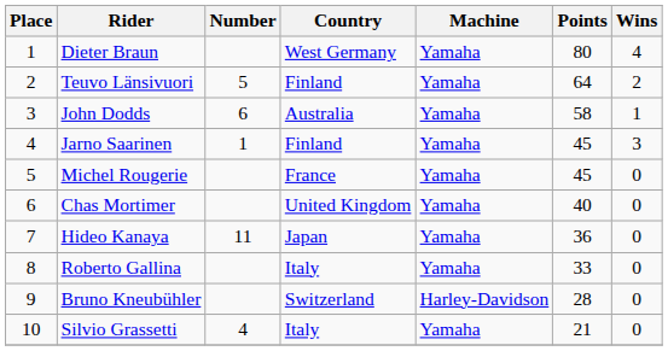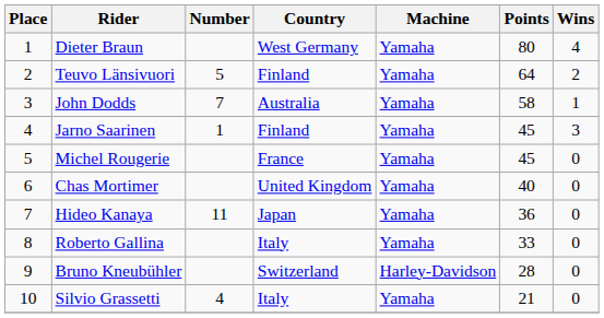 <table class="wikitable" style="font-size: 95%;">
 <tr>
 <th>Place</th>
 <th>Rider</th>
 <th>Number</th>
 <th>Country</th>
 <th>Machine</th>
 <th>Points</th>
 <th>Wins</th>
 </tr>
 <tr>
 <td align="center">1</td>
 <td> <a href='#'>Dieter Braun</a></td>
 <td></td>
 <td><a href='#'>West Germany</a></td>
 <td><a href='#'>Yamaha</a></td>
 <td align="center">80</td>
 <td align="center">4</td>
 </tr>
 <tr>
 <td align="center">2</td>
 <td> <a href='#'>Teuvo Länsivuori</a></td>
 <td align="center">5</td>
 <td><a href='#'>Finland</a></td>
 <td><a href='#'>Yamaha</a></td>
 <td align="center">64</td>
 <td align="center">2</td>
 </tr>
 <tr>
 <td align="center">3</td>
 <td> <a href='#'>John Dodds</a></td>
-<td align="center">6</td>
+<td align="center">7</td>
 <td><a href='#'>Australia</a></td>
 <td><a href='#'>Yamaha</a></td>
 <td align="center">58</td>
 <td align="center">1</td>
 </tr>
 <tr>
 <td align="center">4</td>
 <td> <a href='#'>Jarno Saarinen</a></td>
 <td align="center">1</td>
 <td><a href='#'>Finland</a></td>
 <td><a href='#'>Yamaha</a></td>
 <td align="center">45</td>
 <td align="center">3</td>
 </tr>
 <tr>
 <td align="center">5</td>
 <td> <a href='#'>Michel Rougerie</a></td>
 <td></td>
 <td><a href='#'>France</a></td>
 <td><a href='#'>Yamaha</a></td>
 <td align="center">45</td>
 <td align="center">0</td>
 </tr>
 <tr>
 <td align="center">6</td>
 <td> <a href='#'>Chas Mortimer</a></td>
 <td></td>
 <td><a href='#'>United Kingdom</a></td>
 <td><a href='#'>Yamaha</a></td>
 <td align="center">40</td>
 <td align="center">0</td>
 </tr>
 <tr>
 <td align="center">7</td>
 <td> <a href='#'>Hideo Kanaya</a></td>
 <td align="center">11</td>
 <td><a href='#'>Japan</a></td>
 <td><a href='#'>Yamaha</a></td>
 <td align="center">36</td>
 <td align="center">0</td>
 </tr>
 <tr>
 <td align="center">8</td>
 <td> <a href='#'>Roberto Gallina</a></td>
 <td></td>
 <td><a href='#'>Italy</a></td>
 <td><a href='#'>Yamaha</a></td>
 <td align="center">33</td>
 <td align="center">0</td>
 </tr>
 <tr>
 <td align="center">9</td>
 <td> <a href='#'>Bruno Kneubühler</a></td>
 <td></td>
 <td><a href='#'>Switzerland</a></td>
 <td><a href='#'>Harley-Davidson</a></td>
 <td align="center">28</td>
 <td align="center">0</td>
 </tr>
 <tr>
 <td align="center">10</td>
 <td> <a href='#'>Silvio Grassetti</a></td>
 <td align="center">4</td>
 <td><a href='#'>Italy</a></td>
 <td><a href='#'>Yamaha</a></td>
 <td align="center">21</td>
 <td align="center">0</td>
 </tr>
 <tr>
 </tr>
 </table>
